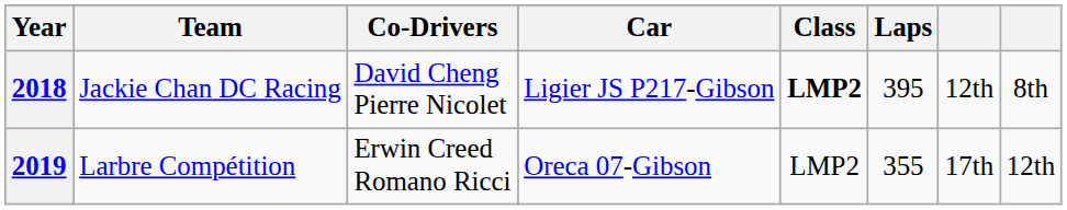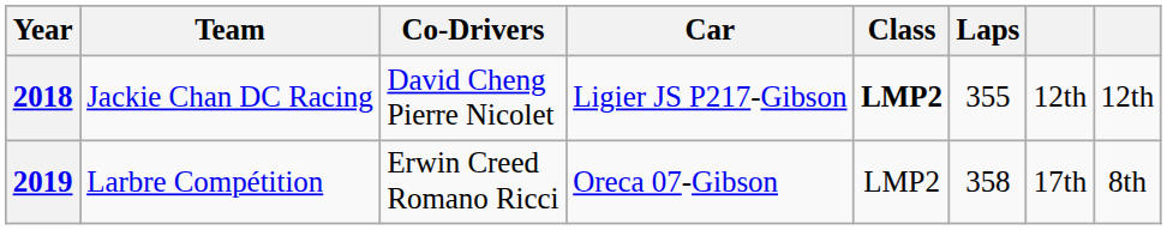 <table class="wikitable" style="text-align:center; font-size:90%">
 <tr>
 <th>Year</th>
 <th>Team</th>
 <th>Co-Drivers</th>
 <th>Car</th>
 <th>Class</th>
 <th>Laps</th>
 <th></th>
 <th></th>
 </tr>
 <tr>
 <th><a href='#'>2018</a></th>
 <td align="left"> <a href='#'>Jackie Chan DC Racing</a></td>
 <td align="left"> <a href='#'>David Cheng</a><br> Pierre Nicolet</td>
 <td align="left"><a href='#'>Ligier JS P217</a>-<a href='#'>Gibson</a></td>
 <td><strong>LMP2</strong></td>
-<td>395</td>
+<td>355</td>
 <td>12th</td>
-<td>8th</td>
+<td>12th</td>
 </tr>
 <tr>
 <th><a href='#'>2019</a></th>
 <td align="left"> <a href='#'>Larbre Compétition</a></td>
 <td align="left"> Erwin Creed<br> Romano Ricci</td>
 <td align="left"><a href='#'>Oreca 07</a>-<a href='#'>Gibson</a></td>
 <td>LMP2</td>
-<td>355</td>
+<td>358</td>
 <td>17th</td>
-<td>12th</td>
+<td>8th</td>
 </tr>
 </table>
